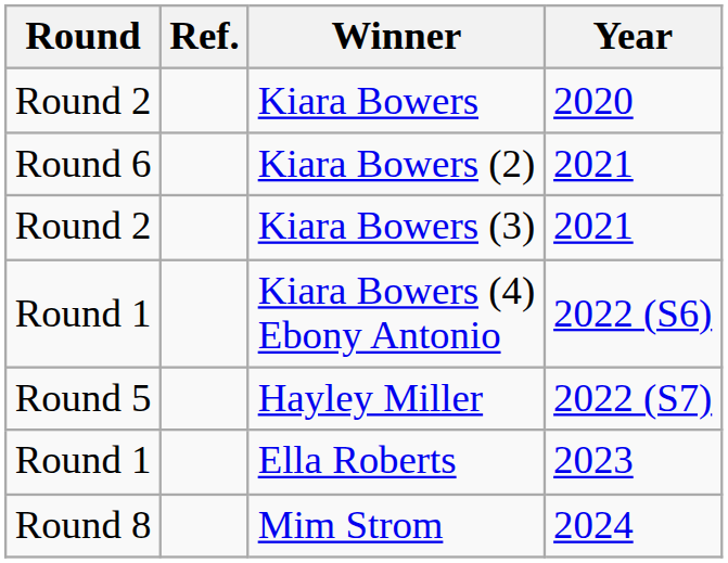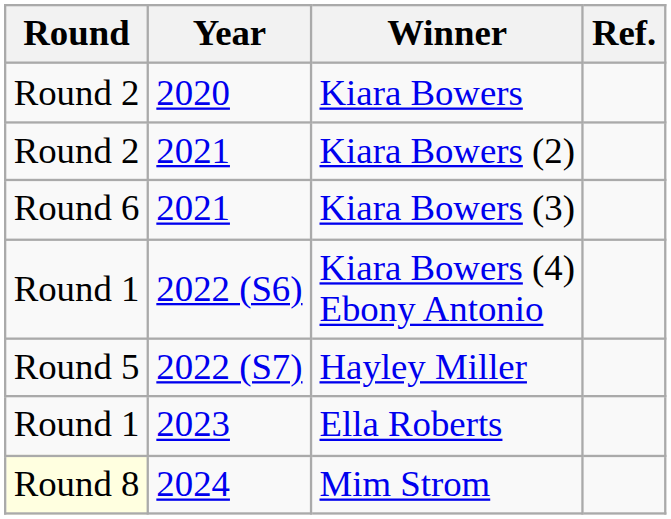 <table class="wikitable">
 <tr>
 <th>Round</th>
+<th>Year</th>
+<th>Winner</th>
 <th>Ref.</th>
-<th>Winner</th>
-<th>Year</th>
 </tr>
 <tr>
 <td>Round 2</td>
+<td><a href='#'>2020</a></td>
+<td> <a href='#'>Kiara Bowers</a></td>
 <td style="text-align: center;"></td>
-<td> <a href='#'>Kiara Bowers</a></td>
-<td><a href='#'>2020</a></td>
+</tr>
+<tr>
+<td>Round 2</td>
+<td><a href='#'>2021</a></td>
+<td> <a href='#'>Kiara Bowers</a> (2)</td>
+<td style="text-align: center;"></td>
 </tr>
 <tr>
 <td>Round 6</td>
+<td><a href='#'>2021</a></td>
+<td> <a href='#'>Kiara Bowers</a> (3)</td>
 <td style="text-align: center;"></td>
-<td> <a href='#'>Kiara Bowers</a> (2)</td>
-<td><a href='#'>2021</a></td>
-</tr>
-<tr>
-<td>Round 2</td>
-<td style="text-align: center;"></td>
-<td> <a href='#'>Kiara Bowers</a> (3)</td>
-<td><a href='#'>2021</a></td>
 </tr>
 <tr>
 <td>Round 1</td>
+<td><a href='#'>2022 (S6)</a></td>
+<td> <a href='#'>Kiara Bowers</a> (4) <br>  <a href='#'>Ebony Antonio</a></td>
 <td style="text-align: center;"></td>
-<td> <a href='#'>Kiara Bowers</a> (4) <br>  <a href='#'>Ebony Antonio</a></td>
-<td><a href='#'>2022 (S6)</a></td>
 </tr>
 <tr>
 <td>Round 5</td>
+<td><a href='#'>2022 (S7)</a></td>
+<td> <a href='#'>Hayley Miller</a></td>
 <td style="text-align: center;"></td>
-<td> <a href='#'>Hayley Miller</a></td>
-<td><a href='#'>2022 (S7)</a></td>
 </tr>
 <tr>
 <td>Round 1</td>
+<td><a href='#'>2023</a></td>
+<td> <a href='#'>Ella Roberts</a></td>
 <td style="text-align: center;"></td>
-<td> <a href='#'>Ella Roberts</a></td>
-<td><a href='#'>2023</a></td>
 </tr>
 <tr>
-<td>Round 8</td>
+<td style="background: lightyellow;">Round 8</td>
+<td><a href='#'>2024</a></td>
+<td> <a href='#'>Mim Strom</a></td>
 <td style="text-align: center;"></td>
-<td> <a href='#'>Mim Strom</a></td>
-<td><a href='#'>2024</a></td>
 </tr>
 </table>
